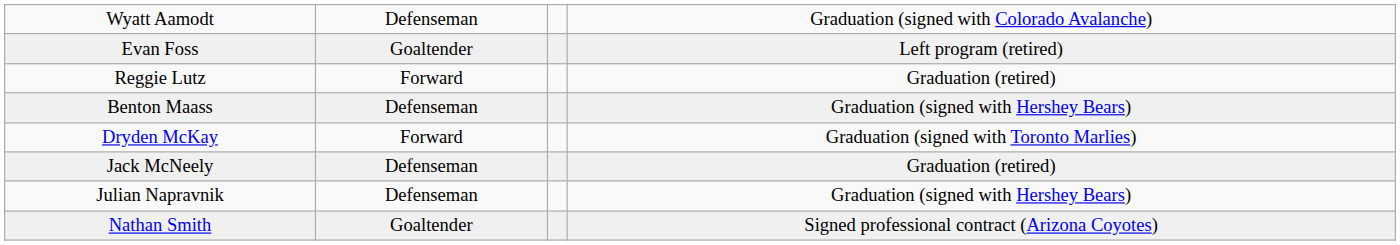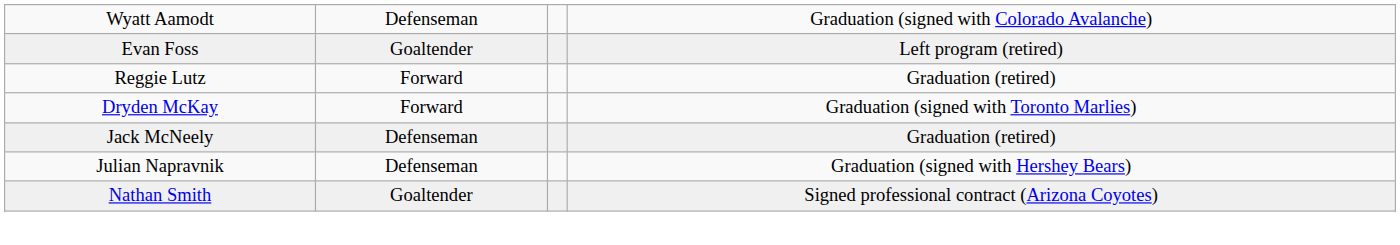 <table class="wikitable" width="1200">
 <tr align="center" bgcolor="">
 <td>Wyatt Aamodt</td>
 <td>Defenseman</td>
 <td></td>
 <td>Graduation (signed with <a href='#'>Colorado Avalanche</a>)</td>
 </tr>
 <tr align="center" bgcolor="f0f0f0">
 <td>Evan Foss</td>
 <td>Goaltender</td>
 <td></td>
 <td>Left program (retired)</td>
 </tr>
 <tr align="center" bgcolor="">
 <td>Reggie Lutz</td>
 <td>Forward</td>
 <td></td>
 <td>Graduation (retired)</td>
-</tr>
-<tr align="center" bgcolor="f0f0f0">
-<td>Benton Maass</td>
-<td>Defenseman</td>
-<td></td>
-<td>Graduation (signed with <a href='#'>Hershey Bears</a>)</td>
 </tr>
 <tr align="center" bgcolor="">
 <td><a href='#'>Dryden McKay</a></td>
 <td>Forward</td>
 <td></td>
 <td>Graduation (signed with <a href='#'>Toronto Marlies</a>)</td>
 </tr>
 <tr align="center" bgcolor="f0f0f0">
 <td>Jack McNeely</td>
 <td>Defenseman</td>
 <td></td>
 <td>Graduation (retired)</td>
 </tr>
 <tr align="center" bgcolor="">
 <td>Julian Napravnik</td>
 <td>Defenseman</td>
 <td></td>
 <td>Graduation (signed with <a href='#'>Hershey Bears</a>)</td>
 </tr>
 <tr align="center" bgcolor="f0f0f0">
 <td><a href='#'>Nathan Smith</a></td>
 <td>Goaltender</td>
 <td></td>
 <td>Signed professional contract (<a href='#'>Arizona Coyotes</a>)</td>
 </tr>
 </table>
